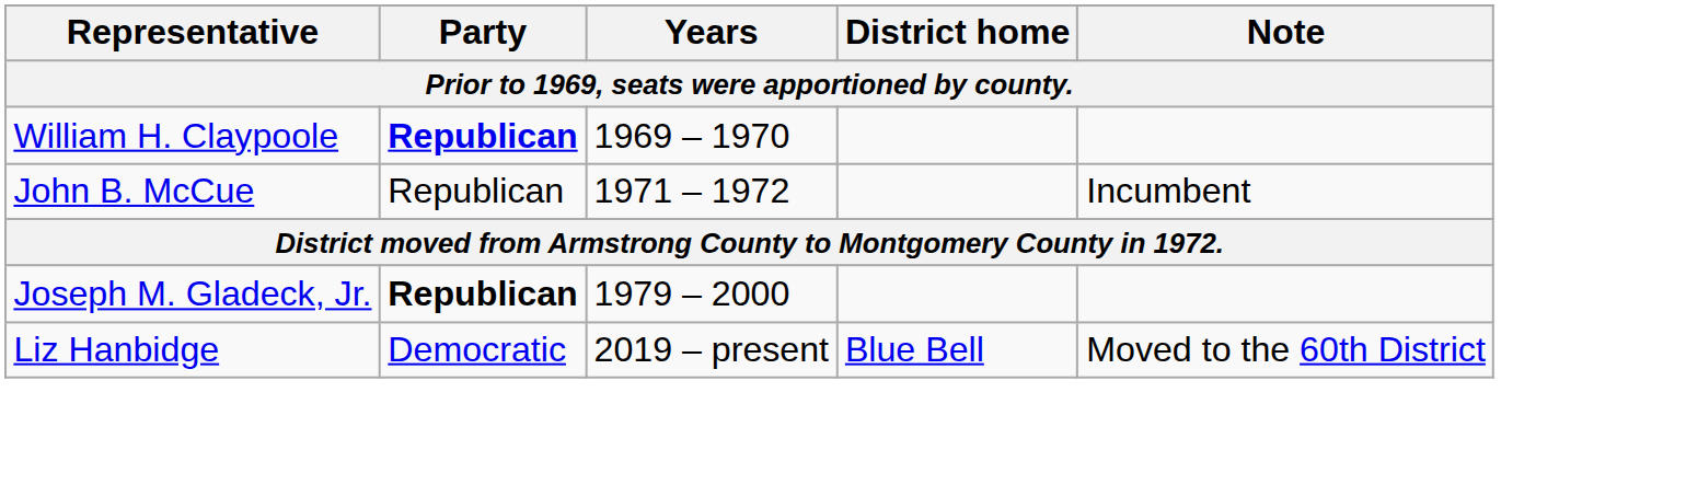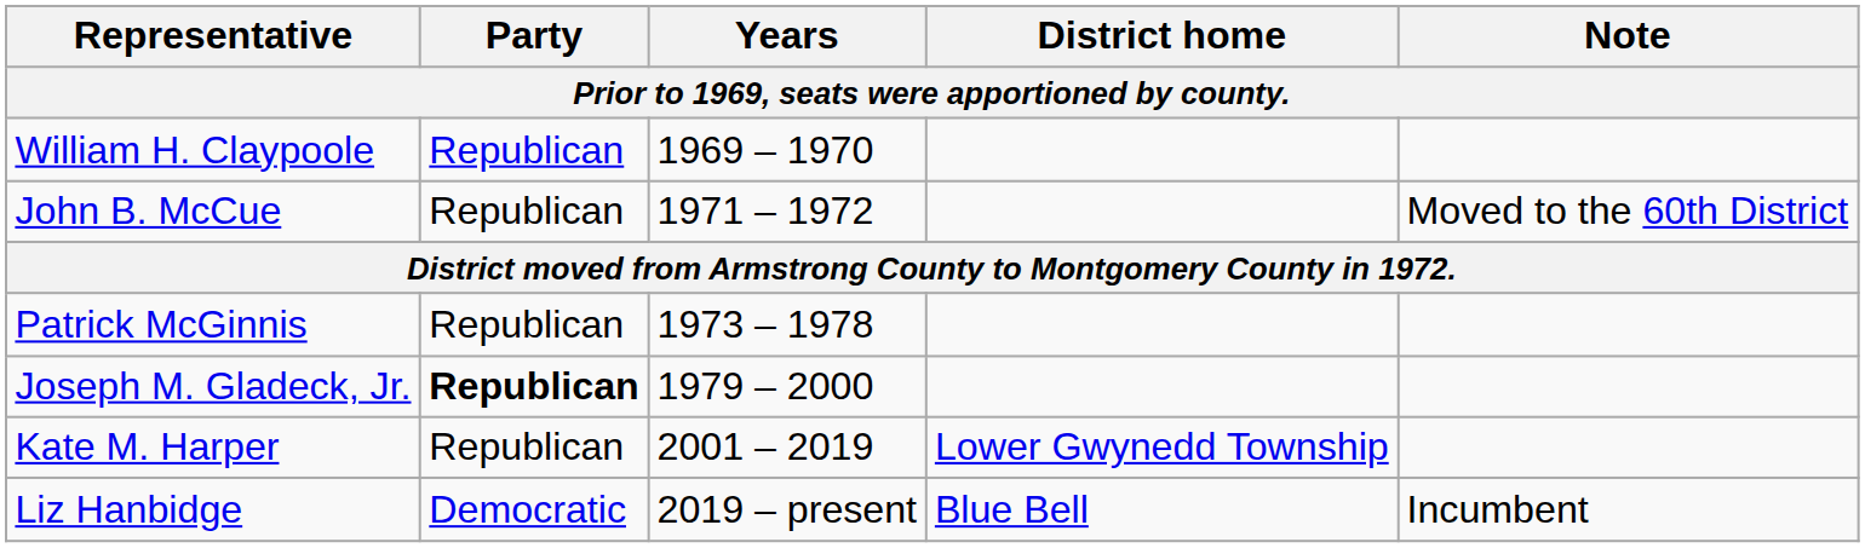 <table class=wikitable>
 <tr valign=bottom>
 <th>Representative</th>
 <th>Party</th>
 <th>Years</th>
 <th>District home</th>
 <th>Note</th>
 </tr>
 <tr>
 <th colspan=5 style="font-size: 80%;"><em>Prior to 1969, seats were apportioned by county.</em></th>
 </tr>
 <tr>
 <td><a href='#'>William H. Claypoole</a></td>
-<td><strong><a href='#'>Republican</a></strong></td>
+<td><a href='#'>Republican</a></td>
 <td>1969 – 1970</td>
 <td></td>
 <td></td>
 </tr>
 <tr>
 <td><a href='#'>John B. McCue</a></td>
 <td>Republican</td>
 <td>1971 – 1972</td>
 <td></td>
-<td>Incumbent</td>
+<td>Moved to the <a href='#'>60th District</a></td>
 </tr>
 <tr>
 <th colspan=5 style="font-size: 80%;"><em>District moved from Armstrong County to Montgomery County in 1972.</em></th>
+</tr>
+<tr>
+<td><a href='#'>Patrick McGinnis</a></td>
+<td>Republican</td>
+<td>1973 – 1978</td>
+<td></td>
+<td></td>
 </tr>
 <tr>
 <td><a href='#'>Joseph M. Gladeck, Jr.</a></td>
 <td><strong>Republican</strong></td>
 <td>1979 – 2000</td>
 <td></td>
 <td></td>
 </tr>
 <tr>
+<td><a href='#'>Kate M. Harper</a></td>
+<td>Republican</td>
+<td>2001 – 2019</td>
+<td><a href='#'>Lower Gwynedd Township</a></td>
+<td></td>
+</tr>
+<tr>
 <td><a href='#'>Liz Hanbidge</a></td>
 <td><a href='#'>Democratic</a></td>
 <td>2019 – present</td>
 <td><a href='#'>Blue Bell</a></td>
-<td>Moved to the <a href='#'>60th District</a></td>
+<td>Incumbent</td>
 </tr>
 </table>
